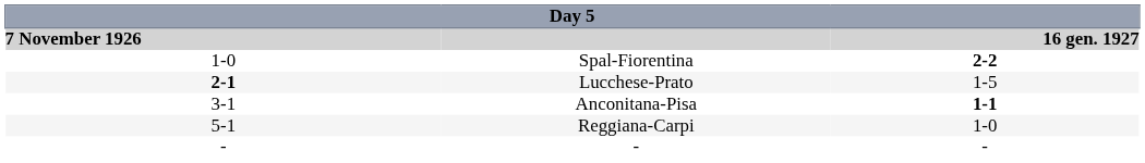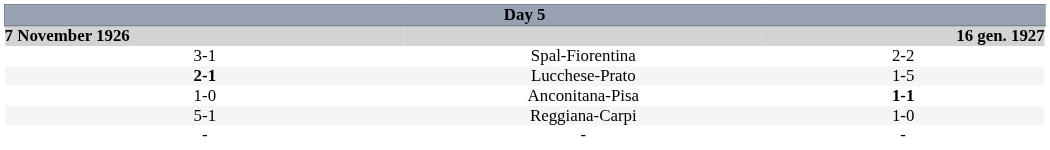 <table border=0 cellspacing=0 cellpadding=0 style="font-size: 85%; border-collapse: collapse;" width=95%>
 <tr>
 <td colspan=5 bgcolor=#98A1B2 style="border:1px solid #7A8392;text-align:center;"><span><strong>Day 5</strong></span></td>
 </tr>
 <tr bgcolor="D3D3D3">
 <th align=left>7 November 1926</th>
 <th></th>
 <th align=right>16 gen. 1927</th>
 </tr>
 <tr align=center bgcolor=#FFFFFF>
-<td>1-0</td>
+<td>3-1</td>
 <td>Spal-Fiorentina</td>
-<td><strong>2-2</strong></td>
+<td>2-2</td>
 </tr>
 <tr align=center bgcolor=#F5F5F5>
 <td><strong>2-1</strong></td>
 <td>Lucchese-Prato</td>
 <td>1-5</td>
 </tr>
 <tr align=center bgcolor=#FFFFFF>
-<td>3-1</td>
+<td>1-0</td>
 <td>Anconitana-Pisa</td>
 <td><strong>1-1</strong></td>
 </tr>
 <tr align=center bgcolor=#F5F5F5>
 <td>5-1</td>
 <td>Reggiana-Carpi</td>
 <td>1-0</td>
 </tr>
 <tr align=center bgcolor=#FFFFFF>
 <td>-</td>
 <td>-</td>
 <td>-</td>
 </tr>
 </table>
